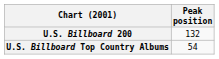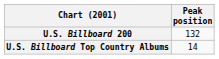 <table class="wikitable plainrowheaders">
 <tr>
 <th>Chart (2001)</th>
 <th>Peak<br>position</th>
 </tr>
 <tr>
 <th scope="row">U.S. <em>Billboard</em> 200</th>
 <td style="text-align:center;">132</td>
 </tr>
 <tr>
 <th scope="row">U.S. <em>Billboard</em> Top Country Albums</th>
-<td style="text-align:center;">54</td>
+<td style="text-align:center;">14</td>
 </tr>
 </table>
